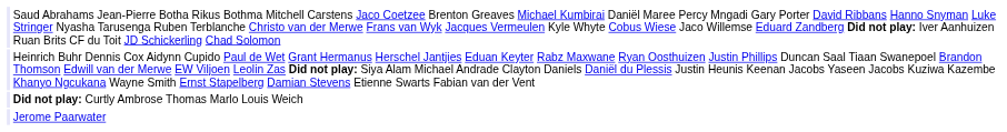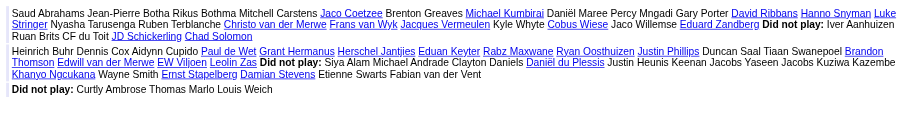 <table cellpadding="2" style="border: 1px solid white; font-size:90%;">
 <tr>
 <td style="text-align:right;" bgcolor="lavender"></td>
 <td style="text-align:left;">Saud Abrahams Jean-Pierre Botha Rikus Bothma Mitchell Carstens <a href='#'>Jaco Coetzee</a> Brenton Greaves <a href='#'>Michael Kumbirai</a> Daniël Maree Percy Mngadi Gary Porter <a href='#'>David Ribbans</a> <a href='#'>Hanno Snyman</a> <a href='#'>Luke Stringer</a> Nyasha Tarusenga Ruben Terblanche <a href='#'>Christo van der Merwe</a> <a href='#'>Frans van Wyk</a> <a href='#'>Jacques Vermeulen</a> Kyle Whyte <a href='#'>Cobus Wiese</a> Jaco Willemse <a href='#'>Eduard Zandberg</a> <strong>Did not play:</strong> Iver Aanhuizen Ruan Brits CF du Toit <a href='#'>JD Schickerling</a> <a href='#'>Chad Solomon</a></td>
 </tr>
 <tr>
 <td style="text-align:right;" bgcolor="lavender"></td>
 <td style="text-align:left;">Heinrich Buhr Dennis Cox Aidynn Cupido <a href='#'>Paul de Wet</a> <a href='#'>Grant Hermanus</a> <a href='#'>Herschel Jantjies</a> <a href='#'>Eduan Keyter</a> <a href='#'>Rabz Maxwane</a> <a href='#'>Ryan Oosthuizen</a> <a href='#'>Justin Phillips</a> Duncan Saal Tiaan Swanepoel <a href='#'>Brandon Thomson</a> <a href='#'>Edwill van der Merwe</a> <a href='#'>EW Viljoen</a> <a href='#'>Leolin Zas</a> <strong>Did not play:</strong> Siya Alam Michael Andrade Clayton Daniels <a href='#'>Daniël du Plessis</a> Justin Heunis Keenan Jacobs Yaseen Jacobs Kuziwa Kazembe <a href='#'>Khanyo Ngcukana</a> Wayne Smith <a href='#'>Ernst Stapelberg</a> <a href='#'>Damian Stevens</a> Etienne Swarts Fabian van der Vent</td>
 </tr>
 <tr>
 <td style="text-align:right;" bgcolor="lavender"></td>
 <td style="text-align:left;"><strong>Did not play:</strong> Curtly Ambrose Thomas Marlo Louis Weich</td>
 </tr>
-<tr>
-<td style="text-align:right;" bgcolor="lavender"></td>
-<td style="text-align:left;"><a href='#'>Jerome Paarwater</a></td>
-</tr>
 </table>
